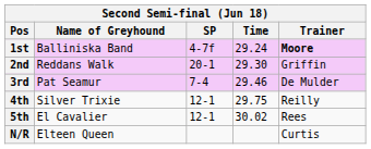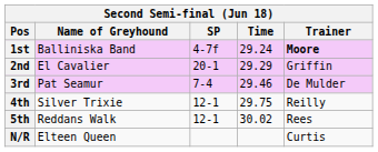 <table class="wikitable">
 <tr>
 <th colspan="6">Second Semi-final (Jun 18)</th>
 </tr>
 <tr>
 <th width=30>Pos</th>
 <th width=180>Name of Greyhound</th>
 <th width=50>SP</th>
 <th width=50>Time</th>
 <th width=100>Trainer</th>
 </tr>
 <tr style="background: #f4caf9;">
 <th>1st</th>
 <td>Balliniska Band</td>
 <td>4-7f</td>
 <td>29.24</td>
 <td><strong>Moore</strong></td>
 </tr>
 <tr style="background: #f4caf9;">
 <th>2nd</th>
-<td>Reddans Walk</td>
+<td>El Cavalier</td>
 <td>20-1</td>
-<td>29.30</td>
+<td>29.29</td>
 <td>Griffin</td>
 </tr>
 <tr style="background: #f4caf9;">
 <th>3rd</th>
 <td>Pat Seamur</td>
 <td>7-4</td>
 <td>29.46</td>
 <td>De Mulder</td>
 </tr>
 <tr>
 <th>4th</th>
 <td>Silver Trixie</td>
 <td>12-1</td>
 <td>29.75</td>
 <td>Reilly</td>
 </tr>
 <tr>
 <th>5th</th>
-<td>El Cavalier</td>
+<td>Reddans Walk</td>
 <td>12-1</td>
 <td>30.02</td>
 <td>Rees</td>
 </tr>
 <tr>
 <th>N/R</th>
 <td>Elteen Queen</td>
 <td></td>
 <td></td>
 <td>Curtis</td>
 </tr>
 </table>
